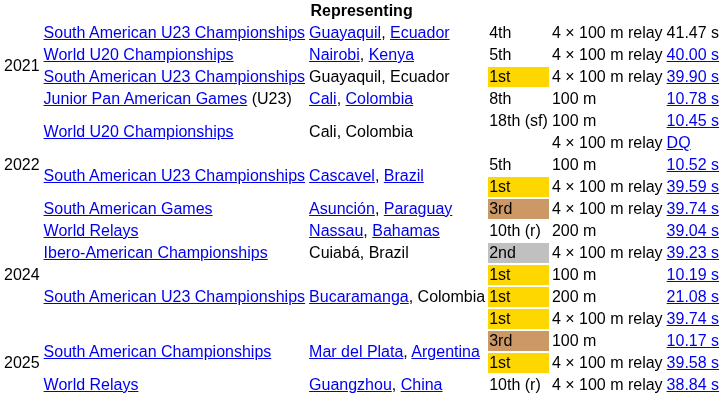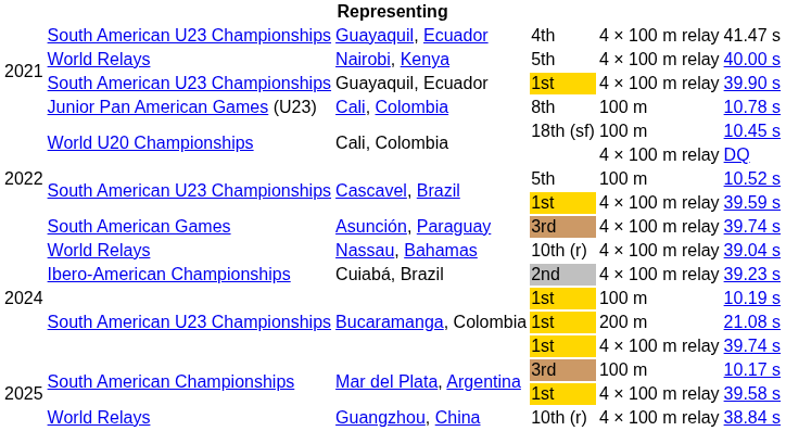 <table>
 <tr>
 <th colspan="6">Representing </th>
 </tr>
 <tr>
 <td rowspan=4>2021</td>
 <td><a href='#'>South American U23 Championships</a></td>
 <td><a href='#'>Guayaquil</a>, <a href='#'>Ecuador</a></td>
 <td>4th</td>
 <td>4 × 100 m relay</td>
 <td>41.47 s</td>
 </tr>
 <tr>
-<td><a href='#'>World U20 Championships</a></td>
+<td><a href='#'>World Relays</a></td>
 <td><a href='#'>Nairobi</a>, <a href='#'>Kenya</a></td>
 <td>5th</td>
 <td>4 × 100 m relay</td>
 <td><a href='#'>40.00 s</a> <strong></strong></td>
 </tr>
 <tr>
 <td><a href='#'>South American U23 Championships</a></td>
 <td>Guayaquil, Ecuador</td>
 <td bgcolor=gold>1st</td>
 <td>4 × 100 m relay</td>
 <td><a href='#'>39.90 s</a></td>
 </tr>
 <tr>
 <td><a href='#'>Junior Pan American Games</a> (U23)</td>
 <td><a href='#'>Cali</a>, <a href='#'>Colombia</a></td>
 <td>8th</td>
 <td>100 m</td>
 <td><a href='#'>10.78 s</a></td>
 </tr>
 <tr>
 <td rowspan=5>2022</td>
 <td rowspan=2><a href='#'>World U20 Championships</a></td>
 <td rowspan=2>Cali, Colombia</td>
 <td>18th (sf)</td>
 <td>100 m</td>
 <td><a href='#'>10.45 s</a></td>
 </tr>
 <tr>
 <td></td>
 <td>4 × 100 m relay</td>
 <td><a href='#'>DQ</a></td>
 </tr>
 <tr>
 <td rowspan=2><a href='#'>South American U23 Championships</a></td>
 <td rowspan=2><a href='#'>Cascavel</a>, <a href='#'>Brazil</a></td>
 <td>5th</td>
 <td>100 m</td>
 <td><a href='#'>10.52 s</a></td>
 </tr>
 <tr>
 <td bgcolor=gold>1st</td>
 <td>4 × 100 m relay</td>
 <td><a href='#'>39.59 s</a> <strong></strong></td>
 </tr>
 <tr>
 <td><a href='#'>South American Games</a></td>
 <td><a href='#'>Asunción</a>, <a href='#'>Paraguay</a></td>
 <td bgcolor=cc9966>3rd</td>
 <td>4 × 100 m relay</td>
 <td><a href='#'>39.74 s</a></td>
 </tr>
 <tr>
 <td rowspan=5>2024</td>
 <td><a href='#'>World Relays</a></td>
 <td><a href='#'>Nassau</a>, <a href='#'>Bahamas</a></td>
 <td>10th (r)</td>
-<td>200 m</td>
+<td>4 × 100 m relay</td>
 <td><a href='#'>39.04 s</a></td>
 </tr>
 <tr>
 <td><a href='#'>Ibero-American Championships</a></td>
 <td>Cuiabá, Brazil</td>
 <td bgcolor=silver>2nd</td>
 <td>4 × 100 m relay</td>
 <td><a href='#'>39.23 s</a></td>
 </tr>
 <tr>
 <td rowspan=3><a href='#'>South American U23 Championships</a></td>
 <td rowspan=3><a href='#'>Bucaramanga</a>, Colombia</td>
 <td bgcolor=gold>1st</td>
 <td>100 m</td>
 <td><a href='#'>10.19 s</a></td>
 </tr>
 <tr>
 <td bgcolor=gold>1st</td>
 <td>200 m</td>
 <td><a href='#'>21.08 s</a></td>
 </tr>
 <tr>
 <td bgcolor=gold>1st</td>
 <td>4 × 100 m relay</td>
 <td><a href='#'>39.74 s</a></td>
 </tr>
 <tr>
 <td rowspan=3>2025</td>
 <td rowspan=2><a href='#'>South American Championships</a></td>
 <td rowspan=2><a href='#'>Mar del Plata</a>, <a href='#'>Argentina</a></td>
 <td bgcolor=cc9966>3rd</td>
 <td>100 m</td>
 <td><a href='#'>10.17 s</a></td>
 </tr>
 <tr>
 <td bgcolor=gold>1st</td>
 <td>4 × 100 m relay</td>
 <td><a href='#'>39.58 s</a></td>
 </tr>
 <tr>
 <td><a href='#'>World Relays</a></td>
 <td><a href='#'>Guangzhou</a>, <a href='#'>China</a></td>
 <td>10th (r)</td>
 <td>4 × 100 m relay</td>
 <td><a href='#'>38.84 s</a></td>
 </tr>
 </table>
